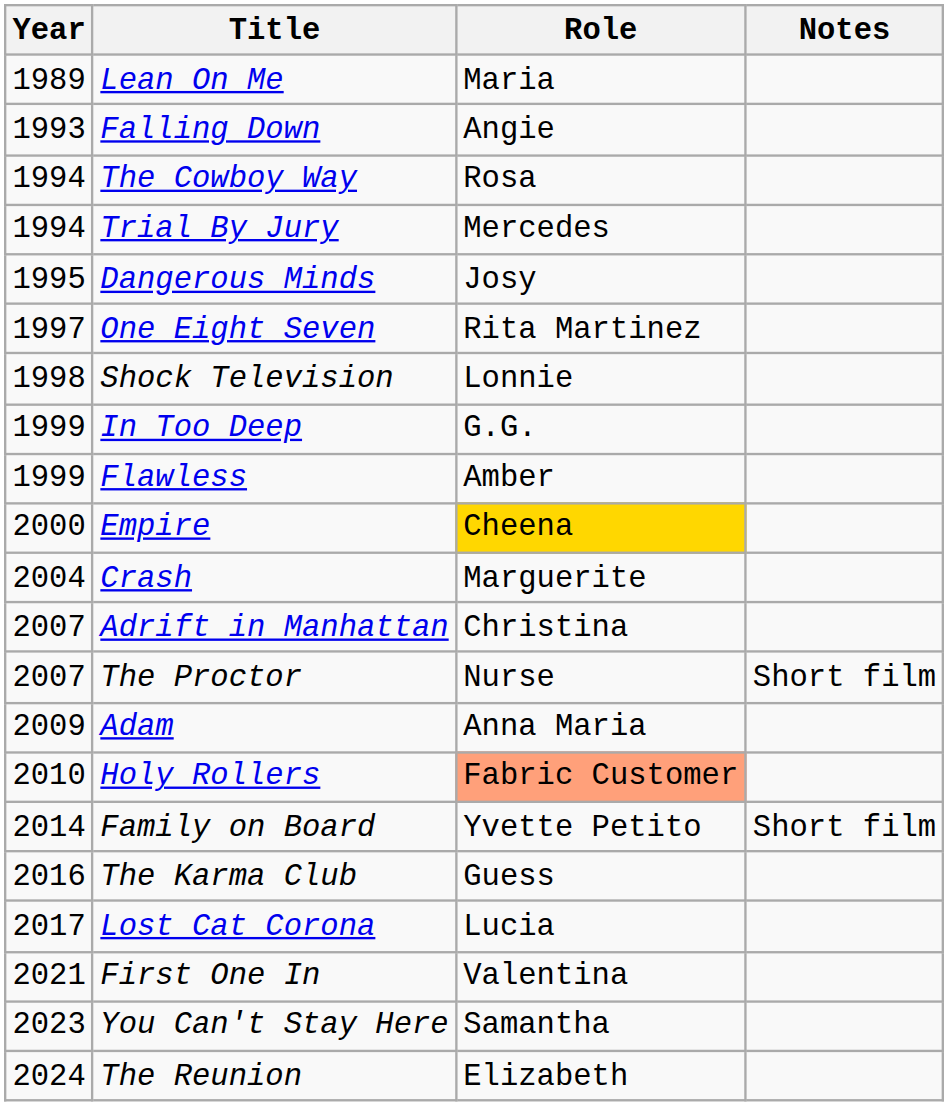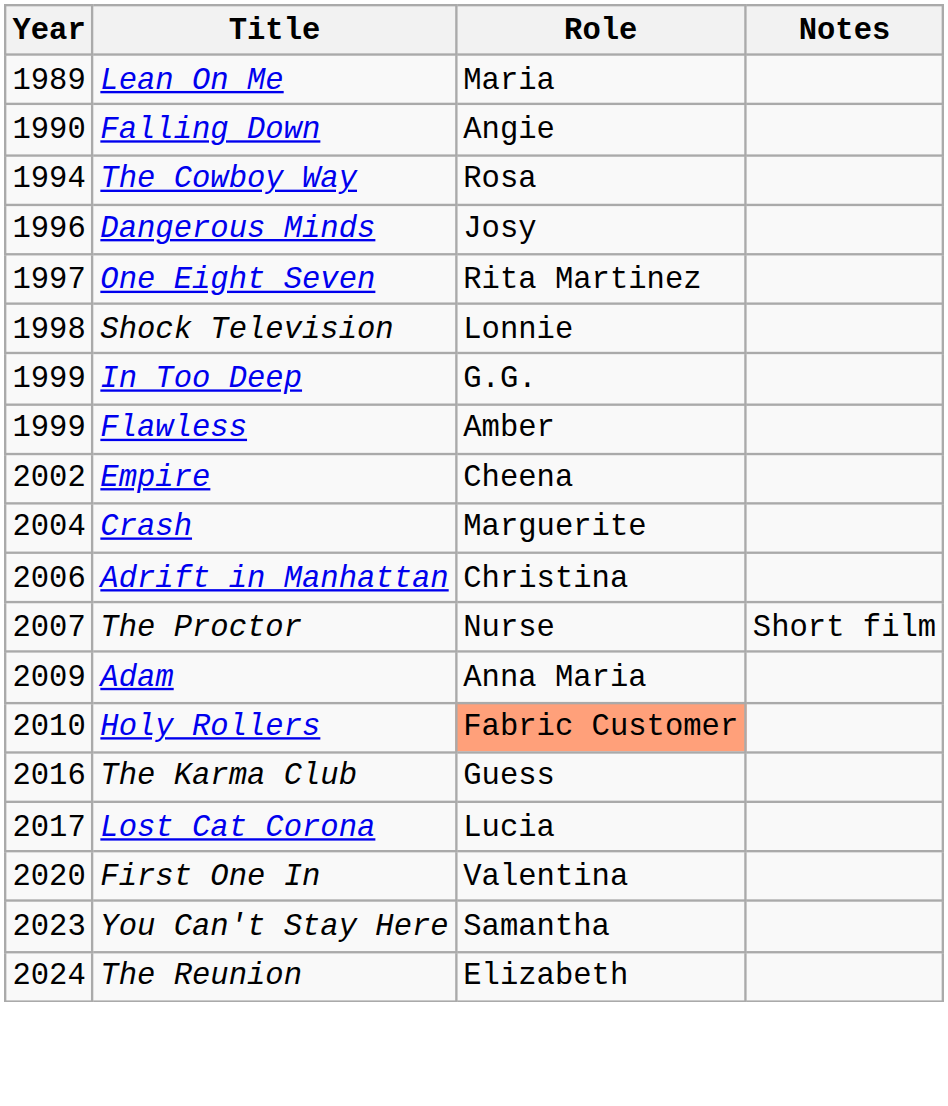 <table class="wikitable sortable">
 <tr>
 <th>Year</th>
 <th>Title</th>
 <th>Role</th>
 <th class="unsortable">Notes</th>
 </tr>
 <tr>
 <td>1989</td>
 <td><em><a href='#'>Lean On Me</a></em></td>
 <td>Maria</td>
 <td></td>
 </tr>
 <tr>
-<td>1993</td>
+<td>1990</td>
 <td><em><a href='#'>Falling Down</a></em></td>
 <td>Angie</td>
 <td></td>
 </tr>
 <tr>
 <td>1994</td>
 <td><em><a href='#'>The Cowboy Way</a></em></td>
 <td>Rosa</td>
 <td></td>
 </tr>
 <tr>
-<td>1994</td>
-<td><em><a href='#'>Trial By Jury</a></em></td>
-<td>Mercedes</td>
-<td></td>
-</tr>
-<tr>
-<td>1995</td>
+<td>1996</td>
 <td><em><a href='#'>Dangerous Minds</a></em></td>
 <td>Josy</td>
 <td></td>
 </tr>
 <tr>
 <td>1997</td>
 <td><em><a href='#'>One Eight Seven</a></em></td>
 <td>Rita Martinez</td>
 <td></td>
 </tr>
 <tr>
 <td>1998</td>
 <td><em>Shock Television</em></td>
 <td>Lonnie</td>
 <td></td>
 </tr>
 <tr>
 <td>1999</td>
 <td><em><a href='#'>In Too Deep</a></em></td>
 <td>G.G.</td>
 <td></td>
 </tr>
 <tr>
 <td>1999</td>
 <td><em><a href='#'>Flawless</a></em></td>
 <td>Amber</td>
 <td></td>
 </tr>
 <tr>
-<td>2000</td>
+<td>2002</td>
 <td><em><a href='#'>Empire</a></em></td>
-<td style="background: gold;">Cheena</td>
+<td>Cheena</td>
 <td></td>
 </tr>
 <tr>
 <td>2004</td>
 <td><em><a href='#'>Crash</a></em></td>
 <td>Marguerite</td>
 <td></td>
 </tr>
 <tr>
-<td>2007</td>
+<td>2006</td>
 <td><em><a href='#'>Adrift in Manhattan</a></em></td>
 <td>Christina</td>
 <td></td>
 </tr>
 <tr>
 <td>2007</td>
 <td><em>The Proctor</em></td>
 <td>Nurse</td>
 <td>Short film</td>
 </tr>
 <tr>
 <td>2009</td>
 <td><em><a href='#'>Adam</a></em></td>
 <td>Anna Maria</td>
 <td></td>
 </tr>
 <tr>
 <td>2010</td>
 <td><em><a href='#'>Holy Rollers</a></em></td>
 <td style="background: lightsalmon;">Fabric Customer</td>
 <td></td>
 </tr>
 <tr>
-<td>2014</td>
-<td><em>Family on Board</em></td>
-<td>Yvette Petito</td>
-<td>Short film</td>
-</tr>
-<tr>
 <td>2016</td>
 <td><em>The Karma Club</em></td>
 <td>Guess</td>
 <td></td>
 </tr>
 <tr>
 <td>2017</td>
 <td><em><a href='#'>Lost Cat Corona</a></em></td>
 <td>Lucia</td>
 <td></td>
 </tr>
 <tr>
-<td>2021</td>
+<td>2020</td>
 <td><em>First One In</em></td>
 <td>Valentina</td>
 <td></td>
 </tr>
 <tr>
 <td>2023</td>
 <td><em>You Can't Stay Here</em></td>
 <td>Samantha</td>
 <td></td>
 </tr>
 <tr>
 <td>2024</td>
 <td><em>The Reunion</em></td>
 <td>Elizabeth</td>
 <td></td>
 </tr>
 </table>
